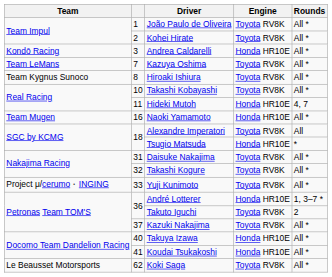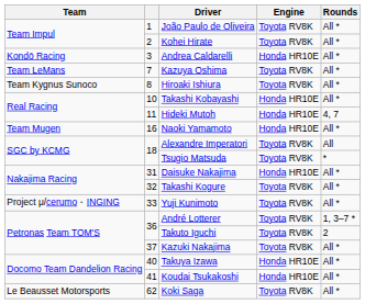 <table class="wikitable" style="font-size:85%">
 <tr>
 <th>Team</th>
 <th></th>
 <th>Driver</th>
 <th>Engine</th>
 <th>Rounds</th>
 </tr>
 <tr>
 <td rowspan=2> <a href='#'>Team Impul</a></td>
 <td>1</td>
 <td> <a href='#'>João Paulo de Oliveira</a></td>
 <td><a href='#'>Toyota</a> RV8K</td>
 <td>All *</td>
 </tr>
 <tr>
 <td>2</td>
 <td> <a href='#'>Kohei Hirate</a></td>
 <td><a href='#'>Toyota</a> RV8K</td>
 <td>All *</td>
 </tr>
 <tr>
 <td> <a href='#'>Kondō Racing</a></td>
 <td>3</td>
 <td> <a href='#'>Andrea Caldarelli</a></td>
 <td><a href='#'>Honda</a> HR10E</td>
 <td>All *</td>
 </tr>
 <tr>
 <td> <a href='#'>Team LeMans</a></td>
 <td>7</td>
 <td> <a href='#'>Kazuya Oshima</a></td>
 <td><a href='#'>Toyota</a> RV8K</td>
 <td>All *</td>
 </tr>
 <tr>
 <td> Team Kygnus Sunoco</td>
 <td>8</td>
 <td> <a href='#'>Hiroaki Ishiura</a></td>
 <td><a href='#'>Toyota</a> RV8K</td>
 <td>All *</td>
 </tr>
 <tr>
 <td rowspan=2> <a href='#'>Real Racing</a></td>
 <td>10</td>
 <td> <a href='#'>Takashi Kobayashi</a></td>
-<td><a href='#'>Toyota</a> RV8K</td>
+<td><a href='#'>Honda</a> HR10E</td>
 <td>All *</td>
 </tr>
 <tr>
 <td>11</td>
 <td> <a href='#'>Hideki Mutoh</a></td>
 <td><a href='#'>Honda</a> HR10E</td>
 <td>4, 7</td>
 </tr>
 <tr>
 <td> <a href='#'>Team Mugen</a></td>
 <td>16</td>
 <td> <a href='#'>Naoki Yamamoto</a></td>
 <td><a href='#'>Honda</a> HR10E</td>
 <td>All *</td>
 </tr>
 <tr>
 <td rowspan=2> <a href='#'>SGC by KCMG</a></td>
 <td rowspan=2>18</td>
 <td> <a href='#'>Alexandre Imperatori</a></td>
 <td><a href='#'>Toyota</a> RV8K</td>
 <td>All</td>
 </tr>
 <tr>
 <td> <a href='#'>Tsugio Matsuda</a></td>
-<td><a href='#'>Honda</a> HR10E</td>
+<td><a href='#'>Toyota</a> RV8K</td>
 <td>*</td>
 </tr>
 <tr>
 <td rowspan=2> <a href='#'>Nakajima Racing</a></td>
 <td>31</td>
 <td> <a href='#'>Daisuke Nakajima</a></td>
-<td><a href='#'>Toyota</a> RV8K</td>
+<td><a href='#'>Honda</a> HR10E</td>
 <td>All *</td>
 </tr>
 <tr>
 <td>32</td>
 <td> <a href='#'>Takashi Kogure</a></td>
 <td><a href='#'>Toyota</a> RV8K</td>
 <td>All *</td>
 </tr>
 <tr>
 <td> Project μ/<a href='#'>cerumo</a>・<a href='#'>INGING</a></td>
 <td>33</td>
 <td> <a href='#'>Yuji Kunimoto</a></td>
 <td><a href='#'>Toyota</a> RV8K</td>
 <td>All *</td>
 </tr>
 <tr>
 <td rowspan=3> <a href='#'>Petronas</a> <a href='#'>Team TOM'S</a></td>
 <td rowspan=2>36</td>
 <td> <a href='#'>André Lotterer</a></td>
-<td><a href='#'>Honda</a> HR10E</td>
+<td><a href='#'>Toyota</a> RV8K</td>
 <td>1, 3–7 *</td>
 </tr>
 <tr>
 <td> <a href='#'>Takuto Iguchi</a></td>
 <td><a href='#'>Toyota</a> RV8K</td>
 <td>2</td>
 </tr>
 <tr>
 <td>37</td>
 <td> <a href='#'>Kazuki Nakajima</a></td>
 <td><a href='#'>Toyota</a> RV8K</td>
 <td>All *</td>
 </tr>
 <tr>
 <td rowspan=2> <a href='#'>Docomo Team Dandelion Racing</a></td>
 <td>40</td>
 <td> <a href='#'>Takuya Izawa</a></td>
 <td><a href='#'>Honda</a> HR10E</td>
 <td>All *</td>
 </tr>
 <tr>
 <td>41</td>
 <td> <a href='#'>Koudai Tsukakoshi</a></td>
 <td><a href='#'>Honda</a> HR10E</td>
 <td>All *</td>
 </tr>
 <tr>
 <td> Le Beausset Motorsports</td>
 <td>62</td>
 <td> <a href='#'>Koki Saga</a></td>
 <td><a href='#'>Toyota</a> RV8K</td>
 <td>All *</td>
 </tr>
 </table>
